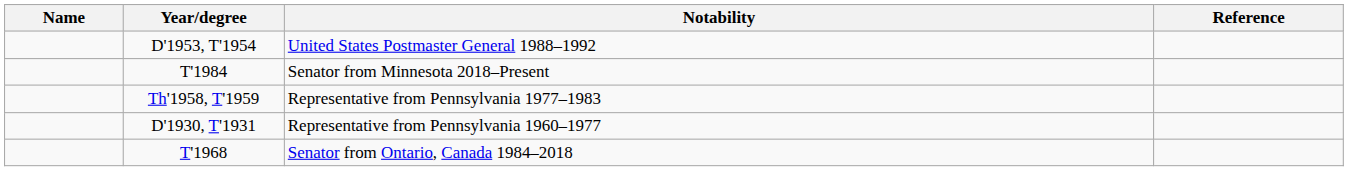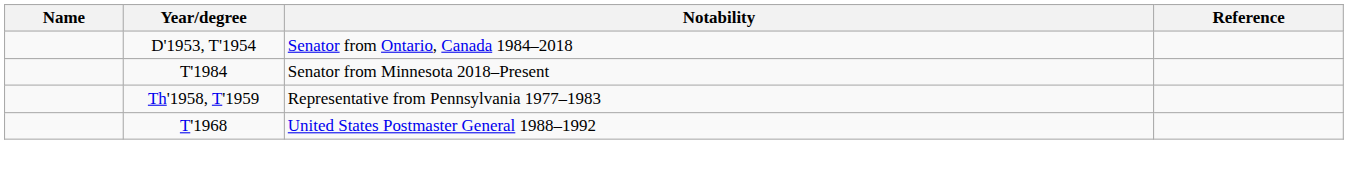 <table class="wikitable sortable" style="width:100%">
 <tr>
 <th style="width:*;">Name</th>
 <th style="width:12%;">Year/degree</th>
 <th style="width:65%;" class="unsortable">Notability</th>
 <th style="width:*;" class="unsortable">Reference</th>
 </tr>
 <tr>
 <td></td>
 <td style="text-align:center;">D'1953, T'1954</td>
-<td><a href='#'>United States Postmaster General</a> 1988–1992</td>
+<td><a href='#'>Senator</a> from <a href='#'>Ontario</a>, <a href='#'>Canada</a> 1984–2018</td>
 <td style="text-align:center;"></td>
 </tr>
 <tr>
 <td></td>
 <td style="text-align:center;">T'1984</td>
 <td>Senator from Minnesota 2018–Present</td>
 <td style="text-align:center;"></td>
 </tr>
 <tr>
 <td></td>
 <td style="text-align:center;"><a href='#'>Th</a>'1958, <a href='#'>T</a>'1959</td>
 <td>Representative from Pennsylvania 1977–1983</td>
 <td style="text-align:center;"></td>
 </tr>
 <tr>
 <td></td>
-<td style="text-align:center;">D'1930, <a href='#'>T</a>'1931</td>
-<td>Representative from Pennsylvania 1960–1977</td>
-<td style="text-align:center;"></td>
-</tr>
-<tr>
-<td></td>
 <td style="text-align:center;"><a href='#'>T</a>'1968</td>
-<td><a href='#'>Senator</a> from <a href='#'>Ontario</a>, <a href='#'>Canada</a> 1984–2018</td>
+<td><a href='#'>United States Postmaster General</a> 1988–1992</td>
 <td></td>
 </tr>
 </table>
